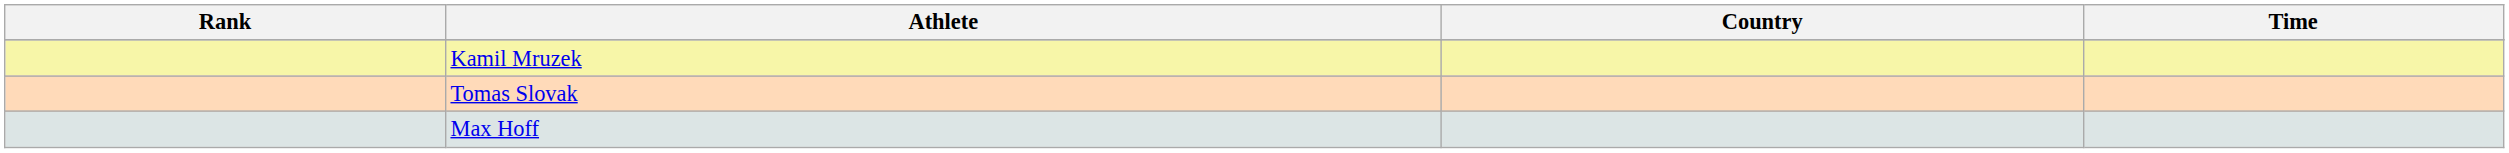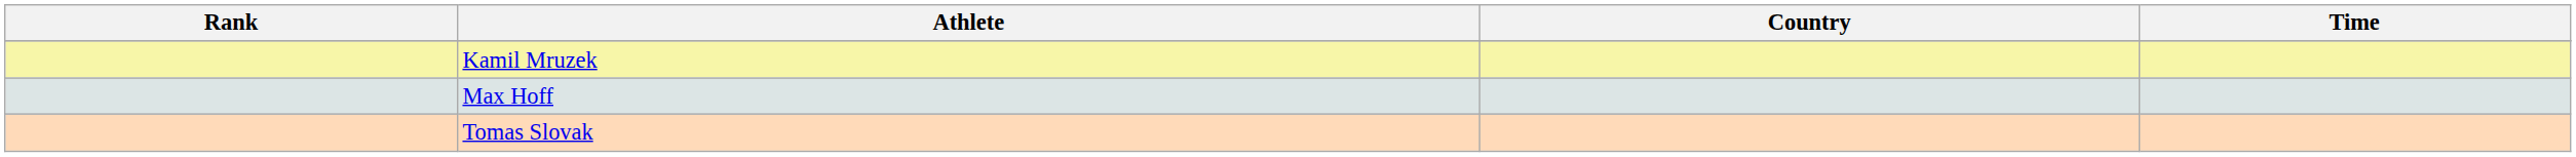 <table class="wikitable" width=90% style="font-size:100%; text-align:left;">
 <tr bgcolor="#EFEFEF">
 <th>Rank</th>
 <th>Athlete</th>
 <th>Country</th>
 <th>Time</th>
 </tr>
 <tr>
 </tr>
 <tr bgcolor="#F7F6A8">
 <td align=center></td>
 <td><a href='#'>Kamil Mruzek</a></td>
 <td></td>
 <td align="right"></td>
 </tr>
+<tr bgcolor="#DCE5E5">
+<td align=center></td>
+<td><a href='#'>Max Hoff</a></td>
+<td></td>
+<td align="right"></td>
+</tr>
 <tr bgcolor="#FFDAB9">
 <td align=center></td>
 <td><a href='#'>Tomas Slovak</a></td>
 <td></td>
 <td align="right"></td>
 </tr>
-<tr bgcolor="#DCE5E5">
-<td align=center></td>
-<td><a href='#'>Max Hoff</a></td>
-<td></td>
-<td align="right"></td>
-</tr>
 </table>
